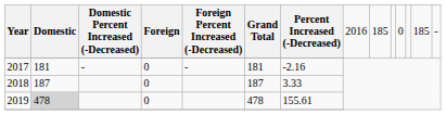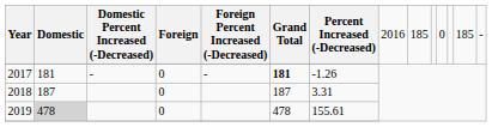 <table class="wikitable sortable">
 <tr>
 <th>Year</th>
 <th>Domestic</th>
 <th>Domestic<br>Percent<br>Increased<br>(-Decreased)</th>
 <th>Foreign</th>
 <th>Foreign<br>Percent<br>Increased<br>(-Decreased)</th>
 <th>Grand<br>Total</th>
 <th>Percent<br>Increased<br>(-Decreased)</th>
 <td>2016</td>
 <td>185</td>
 <td></td>
 <td>0</td>
 <td></td>
 <td>185</td>
 <td>-</td>
 </tr>
 <tr>
 </tr>
 <tr>
 <td>2017</td>
 <td>181</td>
 <td>-</td>
 <td>0</td>
 <td>-</td>
-<td>181</td>
-<td>-2.16</td>
+<td><strong>181</strong></td>
+<td>-1.26</td>
 </tr>
 <tr>
 <td>2018</td>
 <td>187</td>
 <td></td>
 <td>0</td>
 <td></td>
 <td>187</td>
-<td>3.33</td>
+<td>3.31</td>
 </tr>
 <tr>
 <td>2019</td>
 <td style="background: lightgrey;">478</td>
 <td></td>
 <td>0</td>
 <td></td>
 <td>478</td>
 <td>155.61</td>
 </tr>
 <tr>
 </tr>
 </table>
